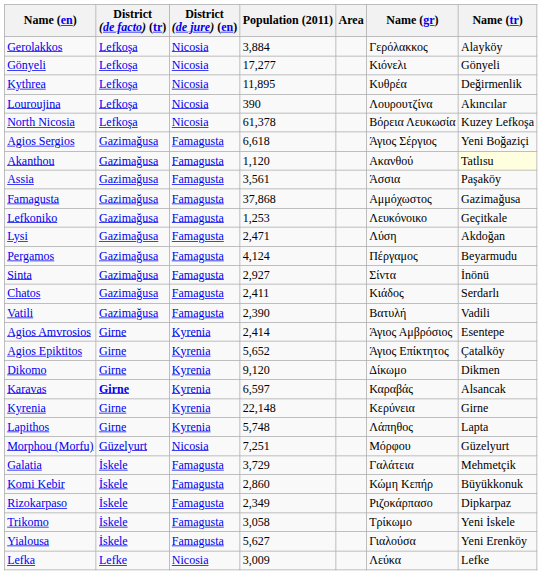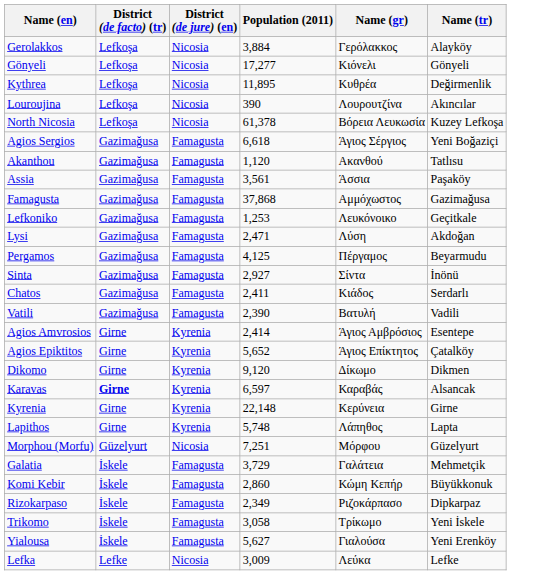 <table class="wikitable sortable mw-collapsible">
 <tr>
 <th>Name (<a href='#'>en</a>)</th>
 <th>District<br><em>(<a href='#'>de facto</a>)</em> (<a href='#'>tr</a>)</th>
 <th>District<br><strong><em>(<a href='#'>de jure</a>)</em></strong> (<a href='#'>en</a>)</th>
 <th>Population (2011)</th>
-<th>Area</th>
 <th>Name (<a href='#'>gr</a>)</th>
 <th>Name (<a href='#'>tr</a>)</th>
 </tr>
 <tr>
 <td><a href='#'>Gerolakkos</a></td>
 <td><a href='#'>Lefkoşa</a></td>
 <td><a href='#'>Nicosia</a></td>
 <td>3,884</td>
-<td></td>
 <td>Γερόλακκος</td>
 <td>Alayköy</td>
 </tr>
 <tr>
 <td><a href='#'>Gönyeli</a></td>
 <td><a href='#'>Lefkoşa</a></td>
 <td><a href='#'>Nicosia</a></td>
 <td>17,277</td>
-<td></td>
 <td>Κιόνελι</td>
 <td>Gönyeli</td>
 </tr>
 <tr>
 <td><a href='#'>Kythrea</a></td>
 <td><a href='#'>Lefkoşa</a></td>
 <td><a href='#'>Nicosia</a></td>
 <td>11,895</td>
-<td></td>
 <td>Κυθρέα</td>
 <td>Değirmenlik</td>
 </tr>
 <tr>
 <td><a href='#'>Louroujina</a></td>
 <td><a href='#'>Lefkoşa</a></td>
 <td><a href='#'>Nicosia</a></td>
 <td>390</td>
-<td></td>
 <td>Λουρουτζίνα</td>
 <td>Akıncılar</td>
 </tr>
 <tr>
 <td><a href='#'>North Nicosia</a></td>
 <td><a href='#'>Lefkoşa</a></td>
 <td><a href='#'>Nicosia</a></td>
 <td>61,378</td>
-<td></td>
 <td>Βόρεια Λευκωσία</td>
 <td>Kuzey Lefkoşa</td>
 </tr>
 <tr>
 <td><a href='#'>Agios Sergios</a></td>
 <td><a href='#'>Gazimağusa</a></td>
 <td><a href='#'>Famagusta</a></td>
 <td>6,618</td>
-<td></td>
 <td>Άγιος Σέργιος</td>
 <td>Yeni Boğaziçi</td>
 </tr>
 <tr>
 <td><a href='#'>Akanthou</a></td>
 <td><a href='#'>Gazimağusa</a></td>
 <td><a href='#'>Famagusta</a></td>
 <td>1,120</td>
-<td></td>
 <td>Ακανθού</td>
-<td style="background: lightyellow;">Tatlısu</td>
+<td>Tatlısu</td>
 </tr>
 <tr>
 <td><a href='#'>Assia</a></td>
 <td><a href='#'>Gazimağusa</a></td>
 <td><a href='#'>Famagusta</a></td>
 <td>3,561</td>
-<td></td>
 <td>Άσσια</td>
 <td>Paşaköy</td>
 </tr>
 <tr>
 <td><a href='#'>Famagusta</a></td>
 <td><a href='#'>Gazimağusa</a></td>
 <td><a href='#'>Famagusta</a></td>
 <td>37,868</td>
-<td></td>
 <td>Αμμόχωστος</td>
 <td>Gazimağusa</td>
 </tr>
 <tr>
 <td><a href='#'>Lefkoniko</a></td>
 <td><a href='#'>Gazimağusa</a></td>
 <td><a href='#'>Famagusta</a></td>
 <td>1,253</td>
-<td></td>
 <td>Λευκόνοικο</td>
 <td>Geçitkale</td>
 </tr>
 <tr>
 <td><a href='#'>Lysi</a></td>
 <td><a href='#'>Gazimağusa</a></td>
 <td><a href='#'>Famagusta</a></td>
 <td>2,471</td>
-<td></td>
 <td>Λύση</td>
 <td>Akdoğan</td>
 </tr>
 <tr>
 <td><a href='#'>Pergamos</a></td>
 <td><a href='#'>Gazimağusa</a></td>
 <td><a href='#'>Famagusta</a></td>
-<td>4,124</td>
-<td></td>
+<td>4,125</td>
 <td>Πέργαμoς</td>
 <td>Beyarmudu</td>
 </tr>
 <tr>
 <td><a href='#'>Sinta</a></td>
 <td><a href='#'>Gazimağusa</a></td>
 <td><a href='#'>Famagusta</a></td>
 <td>2,927</td>
-<td></td>
 <td>Σίντα</td>
 <td>İnönü</td>
 </tr>
 <tr>
 <td><a href='#'>Chatos</a></td>
 <td><a href='#'>Gazimağusa</a></td>
 <td><a href='#'>Famagusta</a></td>
 <td>2,411</td>
-<td></td>
 <td>Κιάδος</td>
 <td>Serdarlı</td>
 </tr>
 <tr>
 <td><a href='#'>Vatili</a></td>
 <td><a href='#'>Gazimağusa</a></td>
 <td><a href='#'>Famagusta</a></td>
 <td>2,390</td>
-<td></td>
 <td>Βατυλή</td>
 <td>Vadili</td>
 </tr>
 <tr>
 <td><a href='#'>Agios Amvrosios</a></td>
 <td><a href='#'>Girne</a></td>
 <td><a href='#'>Kyrenia</a></td>
 <td>2,414</td>
-<td></td>
 <td>Άγιος Αμβρόσιος</td>
 <td>Esentepe</td>
 </tr>
 <tr>
 <td><a href='#'>Agios Epiktitos</a></td>
 <td><a href='#'>Girne</a></td>
 <td><a href='#'>Kyrenia</a></td>
 <td>5,652</td>
-<td></td>
 <td>Άγιος Επίκτητος</td>
 <td>Çatalköy</td>
 </tr>
 <tr>
 <td><a href='#'>Dikomo</a></td>
 <td><a href='#'>Girne</a></td>
 <td><a href='#'>Kyrenia</a></td>
 <td>9,120</td>
-<td></td>
 <td>Δίκωμο</td>
 <td>Dikmen</td>
 </tr>
 <tr>
 <td><a href='#'>Karavas</a></td>
 <td><strong><a href='#'>Girne</a></strong></td>
 <td><a href='#'>Kyrenia</a></td>
 <td>6,597</td>
-<td></td>
 <td>Καραβάς</td>
 <td>Alsancak</td>
 </tr>
 <tr>
 <td><a href='#'>Kyrenia</a></td>
 <td><a href='#'>Girne</a></td>
 <td><a href='#'>Kyrenia</a></td>
 <td>22,148</td>
-<td></td>
 <td>Κερύνεια</td>
 <td>Girne</td>
 </tr>
 <tr>
 <td><a href='#'>Lapithos</a></td>
 <td><a href='#'>Girne</a></td>
 <td><a href='#'>Kyrenia</a></td>
 <td>5,748</td>
-<td></td>
 <td>Λάπηθος</td>
 <td>Lapta</td>
 </tr>
 <tr>
 <td><a href='#'>Morphou (Morfu)</a></td>
 <td><a href='#'>Güzelyurt</a></td>
 <td><a href='#'>Nicosia</a></td>
 <td>7,251</td>
-<td></td>
 <td>Μόρφου</td>
 <td>Güzelyurt</td>
 </tr>
 <tr>
 <td><a href='#'>Galatia</a></td>
 <td><a href='#'>İskele</a></td>
 <td><a href='#'>Famagusta</a></td>
 <td>3,729</td>
-<td></td>
 <td>Γαλάτεια</td>
 <td>Mehmetçik</td>
 </tr>
 <tr>
 <td><a href='#'>Komi Kebir</a></td>
 <td><a href='#'>İskele</a></td>
 <td><a href='#'>Famagusta</a></td>
 <td>2,860</td>
-<td></td>
 <td>Κώμη Κεπήρ</td>
 <td>Büyükkonuk</td>
 </tr>
 <tr>
 <td><a href='#'>Rizokarpaso</a></td>
 <td><a href='#'>İskele</a></td>
 <td><a href='#'>Famagusta</a></td>
 <td>2,349</td>
-<td></td>
 <td>Ριζοκάρπασο</td>
 <td>Dipkarpaz</td>
 </tr>
 <tr>
 <td><a href='#'>Trikomo</a></td>
 <td><a href='#'>İskele</a></td>
 <td><a href='#'>Famagusta</a></td>
 <td>3,058</td>
-<td></td>
 <td>Τρίκωμο</td>
 <td>Yeni İskele</td>
 </tr>
 <tr>
 <td><a href='#'>Yialousa</a></td>
 <td><a href='#'>İskele</a></td>
 <td><a href='#'>Famagusta</a></td>
 <td>5,627</td>
-<td></td>
 <td>Γιαλούσα</td>
 <td>Yeni Erenköy</td>
 </tr>
 <tr>
 <td><a href='#'>Lefka</a></td>
 <td><a href='#'>Lefke</a></td>
 <td><a href='#'>Nicosia</a></td>
 <td>3,009</td>
-<td></td>
 <td>Λεύκα</td>
 <td>Lefke</td>
 </tr>
 </table>
